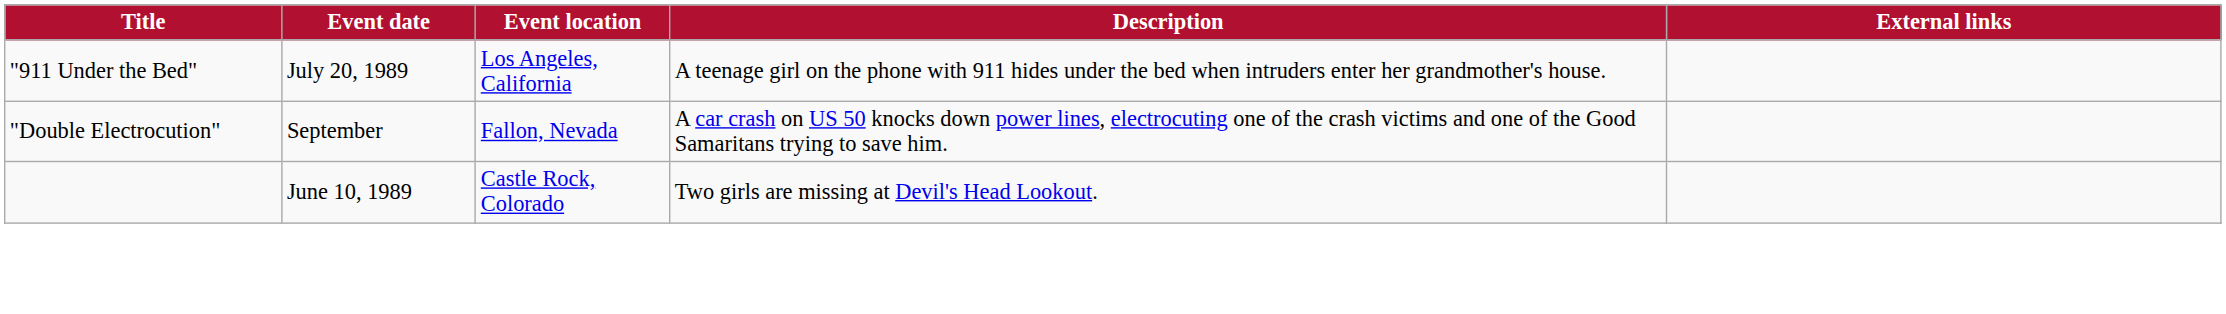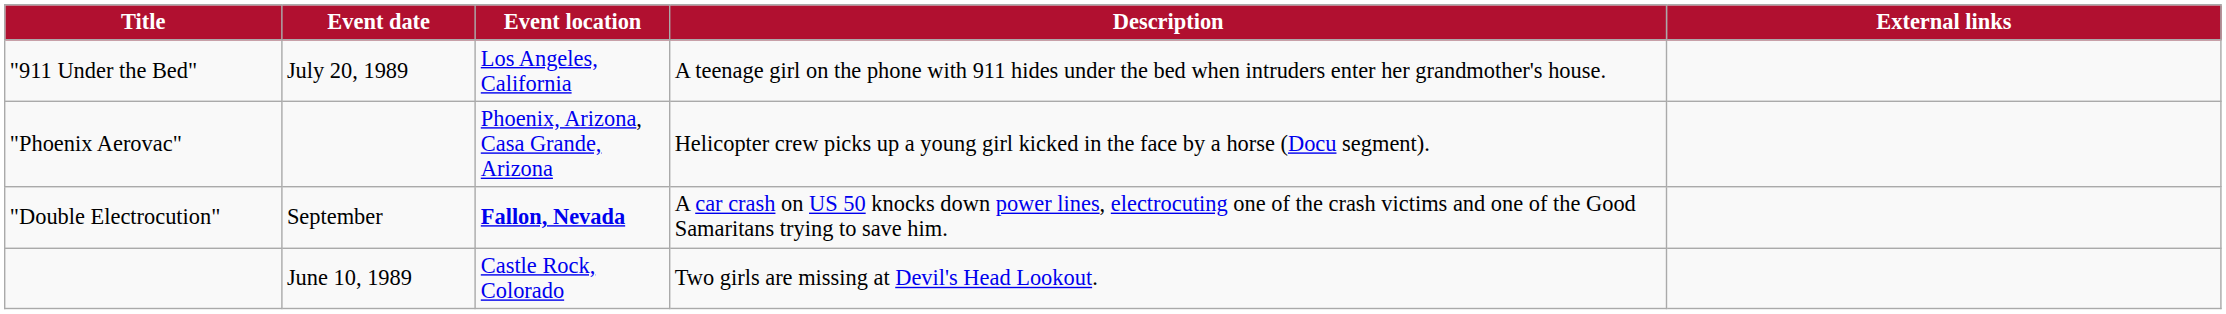 <table class="wikitable" style="width: 100%;">
 <tr>
 <th style="background: #B11030; color: #FFFFFF; width: 10%;">Title</th>
 <th style="background: #B11030; color: #FFFFFF; width: 7%;">Event date</th>
 <th style="background: #B11030; color: #FFFFFF; width: 7%;">Event location</th>
 <th style="background: #B11030; color: #FFFFFF; width: 36%;">Description</th>
 <th style="background: #B11030; color: #FFFFFF; width: 20%;">External links</th>
 </tr>
 <tr>
 <td>"911 Under the Bed"</td>
 <td>July 20, 1989</td>
 <td><a href='#'>Los Angeles, California</a></td>
 <td>A teenage girl on the phone with 911 hides under the bed when intruders enter her grandmother's house.</td>
 <td></td>
 </tr>
 <tr>
+<td>"Phoenix Aerovac"</td>
+<td></td>
+<td><a href='#'>Phoenix, Arizona</a>, <a href='#'>Casa Grande, Arizona</a></td>
+<td>Helicopter crew picks up a young girl kicked in the face by a horse (<a href='#'>Docu</a> segment).</td>
+<td></td>
+</tr>
+<tr>
 <td>"Double Electrocution"</td>
 <td>September</td>
-<td><a href='#'>Fallon, Nevada</a></td>
+<td><strong><a href='#'>Fallon, Nevada</a></strong></td>
 <td>A <a href='#'>car crash</a> on <a href='#'>US 50</a> knocks down <a href='#'>power lines</a>, <a href='#'>electrocuting</a> one of the crash victims and one of the Good Samaritans trying to save him.</td>
 <td></td>
 </tr>
 <tr>
 <td></td>
 <td>June 10, 1989</td>
 <td><a href='#'>Castle Rock, Colorado</a></td>
 <td>Two girls are missing at <a href='#'>Devil's Head Lookout</a>.</td>
 <td></td>
 </tr>
 </table>
